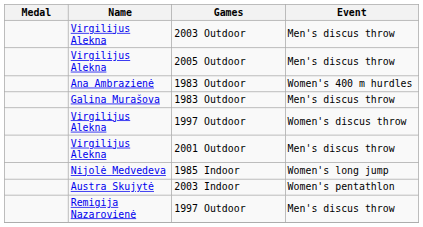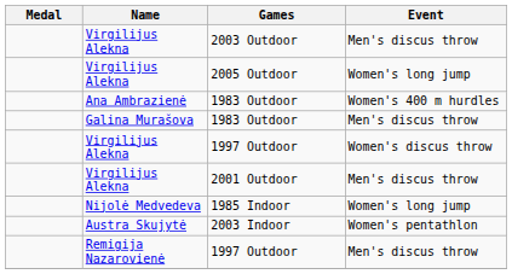 <table class="wikitable sortable">
 <tr>
 <th style="width:6em">Medal</th>
 <th style="width:10em">Name</th>
 <th style="width:11em">Games</th>
 <th style="width:13em">Event</th>
 </tr>
 <tr>
 <td></td>
 <td><a href='#'>Virgilijus Alekna</a></td>
 <td>2003 Outdoor</td>
 <td>Men's discus throw</td>
 </tr>
 <tr>
 <td></td>
 <td><a href='#'>Virgilijus Alekna</a></td>
 <td>2005 Outdoor</td>
-<td>Men's discus throw</td>
+<td>Women's long jump</td>
 </tr>
 <tr>
 <td></td>
 <td><a href='#'>Ana Ambrazienė</a></td>
 <td>1983 Outdoor</td>
 <td>Women's 400 m hurdles</td>
 </tr>
 <tr>
 <td></td>
 <td><a href='#'>Galina Murašova</a></td>
 <td>1983 Outdoor</td>
 <td>Men's discus throw</td>
 </tr>
 <tr>
 <td></td>
 <td><a href='#'>Virgilijus Alekna</a></td>
 <td>1997 Outdoor</td>
 <td>Women's discus throw</td>
 </tr>
 <tr>
 <td></td>
 <td><a href='#'>Virgilijus Alekna</a></td>
 <td>2001 Outdoor</td>
 <td>Men's discus throw</td>
 </tr>
 <tr>
 <td></td>
 <td><a href='#'>Nijolė Medvedeva</a></td>
 <td>1985 Indoor</td>
 <td>Women's long jump</td>
 </tr>
 <tr>
 <td></td>
 <td><a href='#'>Austra Skujytė</a></td>
 <td>2003 Indoor</td>
 <td>Women's pentathlon</td>
 </tr>
 <tr>
 <td></td>
 <td><a href='#'>Remigija Nazarovienė</a></td>
 <td>1997 Outdoor</td>
 <td>Men's discus throw</td>
 </tr>
 <tr>
 </tr>
 </table>
